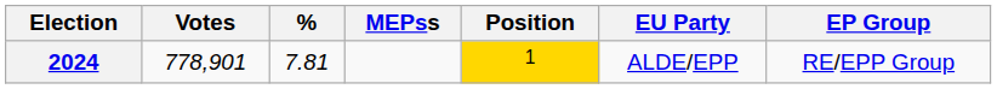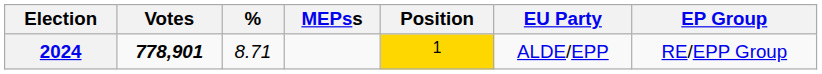 <table class=wikitable style="text-align: right;" width=55%>
 <tr>
 <th>Election</th>
 <th>Votes</th>
 <th>%</th>
 <th><a href='#'>MEPs</a>s</th>
 <th>Position</th>
 <th><a href='#'>EU Party</a></th>
 <th><a href='#'>EP Group</a></th>
 </tr>
 <tr style="text-align:center;">
 <th><a href='#'>2024</a></th>
-<td><em>778,901</em></td>
-<td><em>7.81</em></td>
+<td><strong><em>778,901</em></strong></td>
+<td><em>8.71</em></td>
 <td></td>
 <td style="background: gold;"><sup>1</sup></td>
 <td><a href='#'>ALDE</a>/<a href='#'>EPP</a></td>
 <td><a href='#'>RE</a>/<a href='#'>EPP Group</a></td>
 </tr>
 </table>
